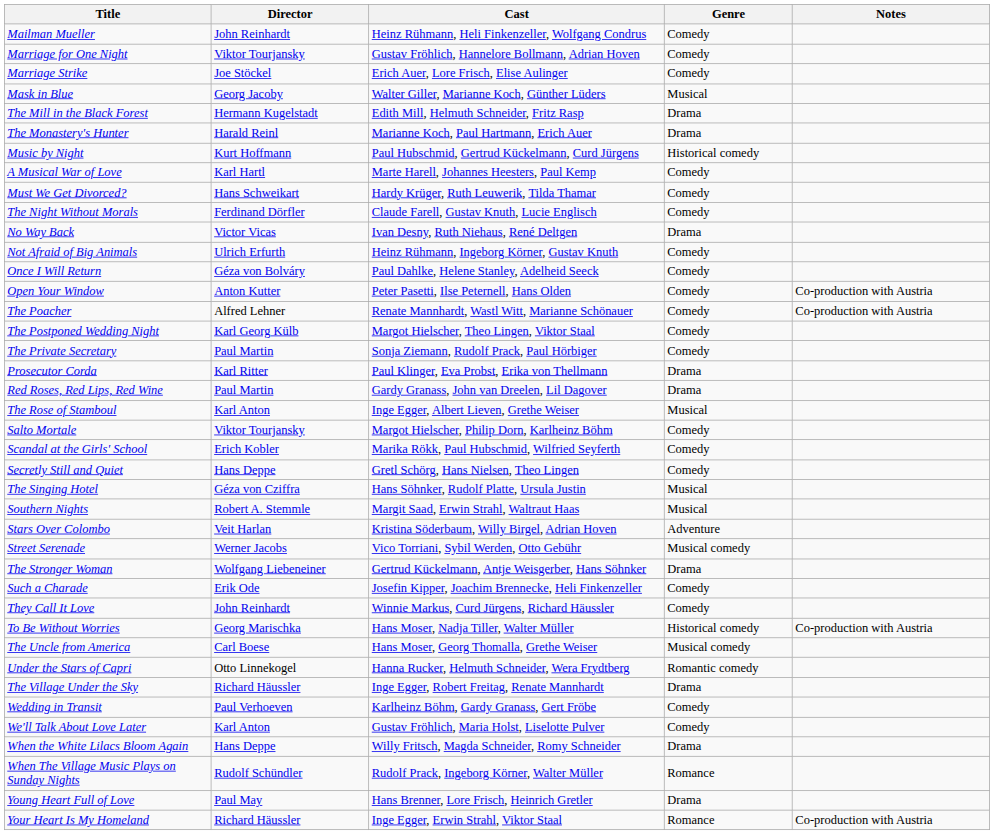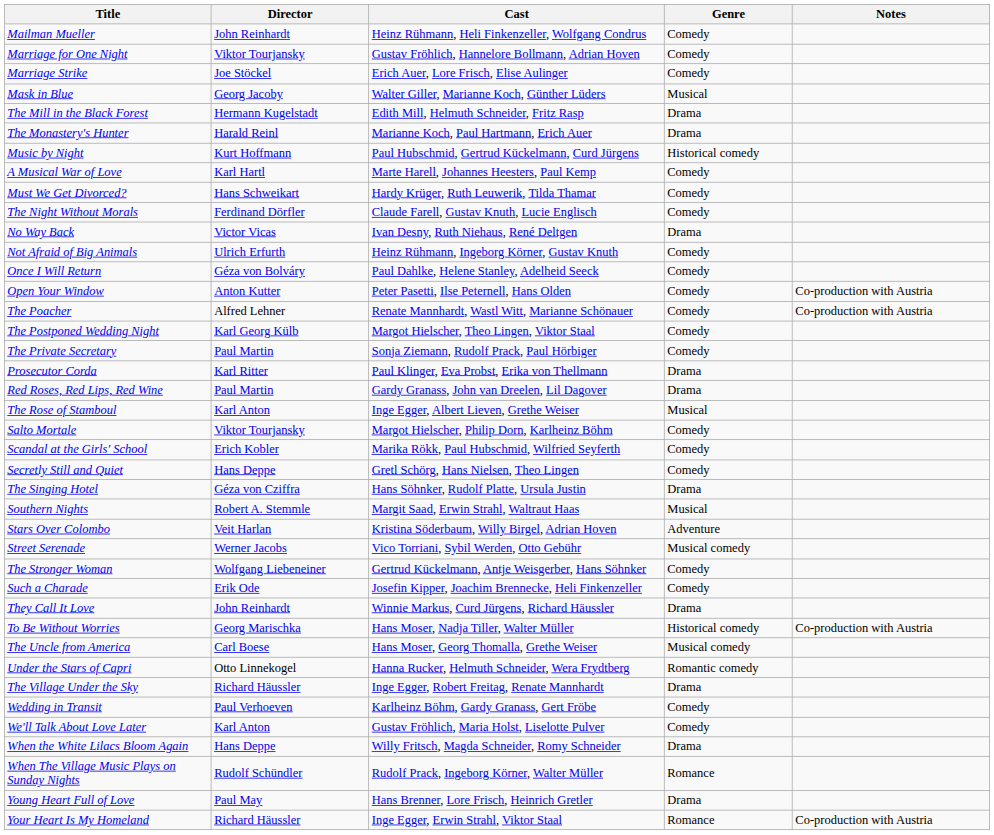 <table class="wikitable" style="width:100%;">
 <tr>
 <th style="width:21%;">Title</th>
 <th style="width:16%;">Director</th>
 <th style="width:30%;">Cast</th>
 <th style="width:13%;">Genre</th>
 <th style="width:20%;">Notes</th>
 </tr>
 <tr>
 <td><em><a href='#'>Mailman Mueller</a></em></td>
 <td><a href='#'>John Reinhardt</a></td>
 <td><a href='#'>Heinz Rühmann</a>, <a href='#'>Heli Finkenzeller</a>, <a href='#'>Wolfgang Condrus</a></td>
 <td>Comedy</td>
 <td></td>
 </tr>
 <tr>
 <td><em><a href='#'>Marriage for One Night</a></em></td>
 <td><a href='#'>Viktor Tourjansky</a></td>
 <td><a href='#'>Gustav Fröhlich</a>, <a href='#'>Hannelore Bollmann</a>, <a href='#'>Adrian Hoven</a></td>
 <td>Comedy</td>
 <td></td>
 </tr>
 <tr>
 <td><em><a href='#'>Marriage Strike</a></em></td>
 <td><a href='#'>Joe Stöckel</a></td>
 <td><a href='#'>Erich Auer</a>, <a href='#'>Lore Frisch</a>, <a href='#'>Elise Aulinger</a></td>
 <td>Comedy</td>
 <td></td>
 </tr>
 <tr>
 <td><em><a href='#'>Mask in Blue</a></em></td>
 <td><a href='#'>Georg Jacoby</a></td>
 <td><a href='#'>Walter Giller</a>, <a href='#'>Marianne Koch</a>, <a href='#'>Günther Lüders</a></td>
 <td>Musical</td>
 <td></td>
 </tr>
 <tr>
 <td><em><a href='#'>The Mill in the Black Forest</a></em></td>
 <td><a href='#'>Hermann Kugelstadt</a></td>
 <td><a href='#'>Edith Mill</a>, <a href='#'>Helmuth Schneider</a>, <a href='#'>Fritz Rasp</a></td>
 <td>Drama</td>
 <td></td>
 </tr>
 <tr>
 <td><em><a href='#'>The Monastery's Hunter</a></em></td>
 <td><a href='#'>Harald Reinl</a></td>
 <td><a href='#'>Marianne Koch</a>, <a href='#'>Paul Hartmann</a>, <a href='#'>Erich Auer</a></td>
 <td>Drama</td>
 <td></td>
 </tr>
 <tr>
 <td><em><a href='#'>Music by Night</a></em></td>
 <td><a href='#'>Kurt Hoffmann</a></td>
 <td><a href='#'>Paul Hubschmid</a>, <a href='#'>Gertrud Kückelmann</a>, <a href='#'>Curd Jürgens</a></td>
 <td>Historical comedy</td>
 <td></td>
 </tr>
 <tr>
 <td><em><a href='#'>A Musical War of Love</a></em></td>
 <td><a href='#'>Karl Hartl</a></td>
 <td><a href='#'>Marte Harell</a>, <a href='#'>Johannes Heesters</a>, <a href='#'>Paul Kemp</a></td>
 <td>Comedy</td>
 <td></td>
 </tr>
 <tr>
 <td><em><a href='#'>Must We Get Divorced?</a></em></td>
 <td><a href='#'>Hans Schweikart</a></td>
 <td><a href='#'>Hardy Krüger</a>, <a href='#'>Ruth Leuwerik</a>, <a href='#'>Tilda Thamar</a></td>
 <td>Comedy</td>
 <td></td>
 </tr>
 <tr>
 <td><em><a href='#'>The Night Without Morals</a></em></td>
 <td><a href='#'>Ferdinand Dörfler</a></td>
 <td><a href='#'>Claude Farell</a>, <a href='#'>Gustav Knuth</a>, <a href='#'>Lucie Englisch</a></td>
 <td>Comedy</td>
 <td></td>
 </tr>
 <tr>
 <td><em><a href='#'>No Way Back</a></em></td>
 <td><a href='#'>Victor Vicas</a></td>
 <td><a href='#'>Ivan Desny</a>, <a href='#'>Ruth Niehaus</a>, <a href='#'>René Deltgen</a></td>
 <td>Drama</td>
 <td></td>
 </tr>
 <tr>
 <td><em><a href='#'>Not Afraid of Big Animals</a></em></td>
 <td><a href='#'>Ulrich Erfurth</a></td>
 <td><a href='#'>Heinz Rühmann</a>, <a href='#'>Ingeborg Körner</a>, <a href='#'>Gustav Knuth</a></td>
 <td>Comedy</td>
 <td></td>
 </tr>
 <tr>
 <td><em><a href='#'>Once I Will Return</a></em></td>
 <td><a href='#'>Géza von Bolváry</a></td>
 <td><a href='#'>Paul Dahlke</a>, <a href='#'>Helene Stanley</a>, <a href='#'>Adelheid Seeck</a></td>
 <td>Comedy</td>
 <td></td>
 </tr>
 <tr>
 <td><em><a href='#'>Open Your Window</a></em></td>
 <td><a href='#'>Anton Kutter</a></td>
 <td><a href='#'>Peter Pasetti</a>, <a href='#'>Ilse Peternell</a>, <a href='#'>Hans Olden</a></td>
 <td>Comedy</td>
 <td>Co-production with Austria</td>
 </tr>
 <tr>
 <td><em><a href='#'>The Poacher</a></em></td>
 <td>Alfred Lehner</td>
 <td><a href='#'>Renate Mannhardt</a>, <a href='#'>Wastl Witt</a>, <a href='#'>Marianne Schönauer</a></td>
 <td>Comedy</td>
 <td>Co-production with Austria</td>
 </tr>
 <tr>
 <td><em><a href='#'>The Postponed Wedding Night</a></em></td>
 <td><a href='#'>Karl Georg Külb</a></td>
 <td><a href='#'>Margot Hielscher</a>, <a href='#'>Theo Lingen</a>, <a href='#'>Viktor Staal</a></td>
 <td>Comedy</td>
 <td></td>
 </tr>
 <tr>
 <td><em><a href='#'>The Private Secretary</a></em></td>
 <td><a href='#'>Paul Martin</a></td>
 <td><a href='#'>Sonja Ziemann</a>, <a href='#'>Rudolf Prack</a>, <a href='#'>Paul Hörbiger</a></td>
 <td>Comedy</td>
 <td></td>
 </tr>
 <tr>
 <td><em><a href='#'>Prosecutor Corda</a></em></td>
 <td><a href='#'>Karl Ritter</a></td>
 <td><a href='#'>Paul Klinger</a>, <a href='#'>Eva Probst</a>, <a href='#'>Erika von Thellmann</a></td>
 <td>Drama</td>
 <td></td>
 </tr>
 <tr>
 <td><em><a href='#'>Red Roses, Red Lips, Red Wine</a></em></td>
 <td><a href='#'>Paul Martin</a></td>
 <td><a href='#'>Gardy Granass</a>, <a href='#'>John van Dreelen</a>, <a href='#'>Lil Dagover</a></td>
 <td>Drama</td>
 <td></td>
 </tr>
 <tr>
 <td><em><a href='#'>The Rose of Stamboul</a></em></td>
 <td><a href='#'>Karl Anton</a></td>
 <td><a href='#'>Inge Egger</a>, <a href='#'>Albert Lieven</a>, <a href='#'>Grethe Weiser</a></td>
 <td>Musical</td>
 <td></td>
 </tr>
 <tr>
 <td><em><a href='#'>Salto Mortale</a></em></td>
 <td><a href='#'>Viktor Tourjansky</a></td>
 <td><a href='#'>Margot Hielscher</a>, <a href='#'>Philip Dorn</a>, <a href='#'>Karlheinz Böhm</a></td>
 <td>Comedy</td>
 <td></td>
 </tr>
 <tr>
 <td><em><a href='#'>Scandal at the Girls' School</a></em></td>
 <td><a href='#'>Erich Kobler</a></td>
 <td><a href='#'>Marika Rökk</a>, <a href='#'>Paul Hubschmid</a>, <a href='#'>Wilfried Seyferth</a></td>
 <td>Comedy</td>
 <td></td>
 </tr>
 <tr>
 <td><em><a href='#'>Secretly Still and Quiet</a></em></td>
 <td><a href='#'>Hans Deppe</a></td>
 <td><a href='#'>Gretl Schörg</a>, <a href='#'>Hans Nielsen</a>, <a href='#'>Theo Lingen</a></td>
 <td>Comedy</td>
 <td></td>
 </tr>
 <tr>
 <td><em><a href='#'>The Singing Hotel</a></em></td>
 <td><a href='#'>Géza von Cziffra</a></td>
 <td><a href='#'>Hans Söhnker</a>, <a href='#'>Rudolf Platte</a>, <a href='#'>Ursula Justin</a></td>
-<td>Musical</td>
+<td>Drama</td>
 <td></td>
 </tr>
 <tr>
 <td><em><a href='#'>Southern Nights</a></em></td>
 <td><a href='#'>Robert A. Stemmle</a></td>
 <td><a href='#'>Margit Saad</a>, <a href='#'>Erwin Strahl</a>, <a href='#'>Waltraut Haas</a></td>
 <td>Musical</td>
 <td></td>
 </tr>
 <tr>
 <td><em><a href='#'>Stars Over Colombo</a></em></td>
 <td><a href='#'>Veit Harlan</a></td>
 <td><a href='#'>Kristina Söderbaum</a>, <a href='#'>Willy Birgel</a>, <a href='#'>Adrian Hoven</a></td>
 <td>Adventure</td>
 <td></td>
 </tr>
 <tr>
 <td><em><a href='#'>Street Serenade</a></em></td>
 <td><a href='#'>Werner Jacobs</a></td>
 <td><a href='#'>Vico Torriani</a>, <a href='#'>Sybil Werden</a>, <a href='#'>Otto Gebühr</a></td>
 <td>Musical comedy</td>
 <td></td>
 </tr>
 <tr>
 <td><em><a href='#'>The Stronger Woman</a></em></td>
 <td><a href='#'>Wolfgang Liebeneiner</a></td>
 <td><a href='#'>Gertrud Kückelmann</a>, <a href='#'>Antje Weisgerber</a>, <a href='#'>Hans Söhnker</a></td>
-<td>Drama</td>
+<td>Comedy</td>
 <td></td>
 </tr>
 <tr>
 <td><em><a href='#'>Such a Charade</a></em></td>
 <td><a href='#'>Erik Ode</a></td>
 <td><a href='#'>Josefin Kipper</a>, <a href='#'>Joachim Brennecke</a>, <a href='#'>Heli Finkenzeller</a></td>
 <td>Comedy</td>
 <td></td>
 </tr>
 <tr>
 <td><em><a href='#'>They Call It Love</a></em></td>
 <td><a href='#'>John Reinhardt</a></td>
 <td><a href='#'>Winnie Markus</a>, <a href='#'>Curd Jürgens</a>, <a href='#'>Richard Häussler</a></td>
-<td>Comedy</td>
+<td>Drama</td>
 <td></td>
 </tr>
 <tr>
 <td><em><a href='#'>To Be Without Worries</a></em></td>
 <td><a href='#'>Georg Marischka</a></td>
 <td><a href='#'>Hans Moser</a>, <a href='#'>Nadja Tiller</a>, <a href='#'>Walter Müller</a></td>
 <td>Historical comedy</td>
 <td>Co-production with Austria</td>
 </tr>
 <tr>
 <td><em><a href='#'>The Uncle from America</a></em></td>
 <td><a href='#'>Carl Boese</a></td>
 <td><a href='#'>Hans Moser</a>, <a href='#'>Georg Thomalla</a>, <a href='#'>Grethe Weiser</a></td>
 <td>Musical comedy</td>
 <td></td>
 </tr>
 <tr>
 <td><em><a href='#'>Under the Stars of Capri</a></em></td>
 <td>Otto Linnekogel</td>
 <td><a href='#'>Hanna Rucker</a>, <a href='#'>Helmuth Schneider</a>, <a href='#'>Wera Frydtberg</a></td>
 <td>Romantic comedy</td>
 <td></td>
 </tr>
 <tr>
 <td><em><a href='#'>The Village Under the Sky</a></em></td>
 <td><a href='#'>Richard Häussler</a></td>
 <td><a href='#'>Inge Egger</a>, <a href='#'>Robert Freitag</a>, <a href='#'>Renate Mannhardt</a></td>
 <td>Drama</td>
 <td></td>
 </tr>
 <tr>
 <td><em><a href='#'>Wedding in Transit</a></em></td>
 <td><a href='#'>Paul Verhoeven</a></td>
 <td><a href='#'>Karlheinz Böhm</a>, <a href='#'>Gardy Granass</a>, <a href='#'>Gert Fröbe</a></td>
 <td>Comedy</td>
 <td></td>
 </tr>
 <tr>
 <td><em><a href='#'>We'll Talk About Love Later</a></em></td>
 <td><a href='#'>Karl Anton</a></td>
 <td><a href='#'>Gustav Fröhlich</a>, <a href='#'>Maria Holst</a>, <a href='#'>Liselotte Pulver</a></td>
 <td>Comedy</td>
 <td></td>
 </tr>
 <tr>
 <td><em><a href='#'>When the White Lilacs Bloom Again</a></em></td>
 <td><a href='#'>Hans Deppe</a></td>
 <td><a href='#'>Willy Fritsch</a>, <a href='#'>Magda Schneider</a>, <a href='#'>Romy Schneider</a></td>
 <td>Drama</td>
 <td></td>
 </tr>
 <tr>
 <td><em><a href='#'>When The Village Music Plays on Sunday Nights</a></em></td>
 <td><a href='#'>Rudolf Schündler</a></td>
 <td><a href='#'>Rudolf Prack</a>, <a href='#'>Ingeborg Körner</a>, <a href='#'>Walter Müller</a></td>
 <td>Romance</td>
 <td></td>
 </tr>
 <tr>
 <td><em><a href='#'>Young Heart Full of Love</a></em></td>
 <td><a href='#'>Paul May</a></td>
 <td><a href='#'>Hans Brenner</a>, <a href='#'>Lore Frisch</a>, <a href='#'>Heinrich Gretler</a></td>
 <td>Drama</td>
 <td></td>
 </tr>
 <tr>
 <td><em><a href='#'>Your Heart Is My Homeland</a></em></td>
 <td><a href='#'>Richard Häussler</a></td>
 <td><a href='#'>Inge Egger</a>, <a href='#'>Erwin Strahl</a>, <a href='#'>Viktor Staal</a></td>
 <td>Romance</td>
 <td>Co-production with Austria</td>
 </tr>
 </table>
